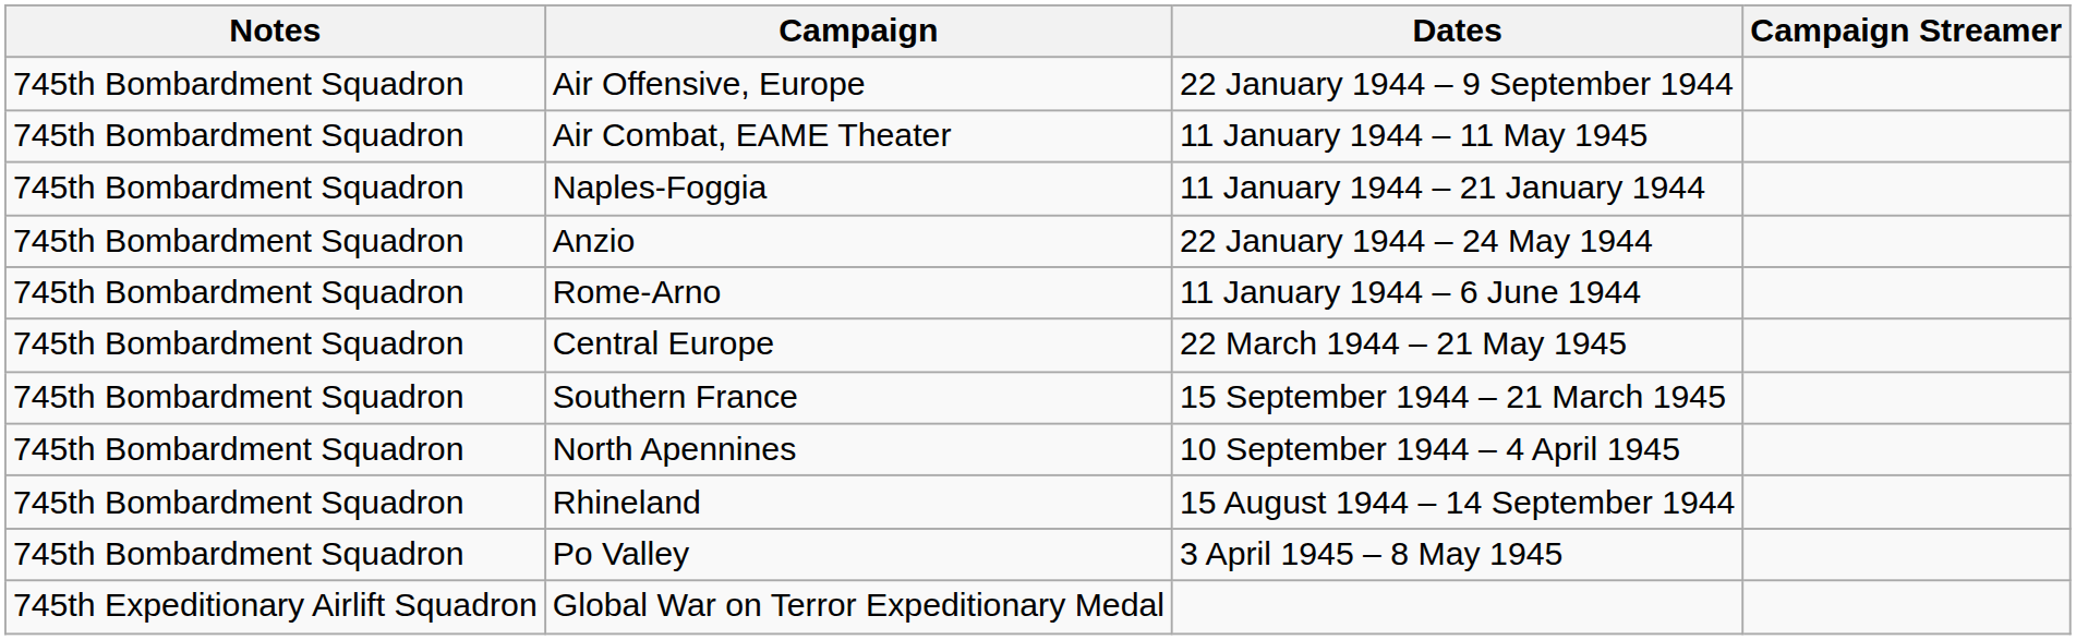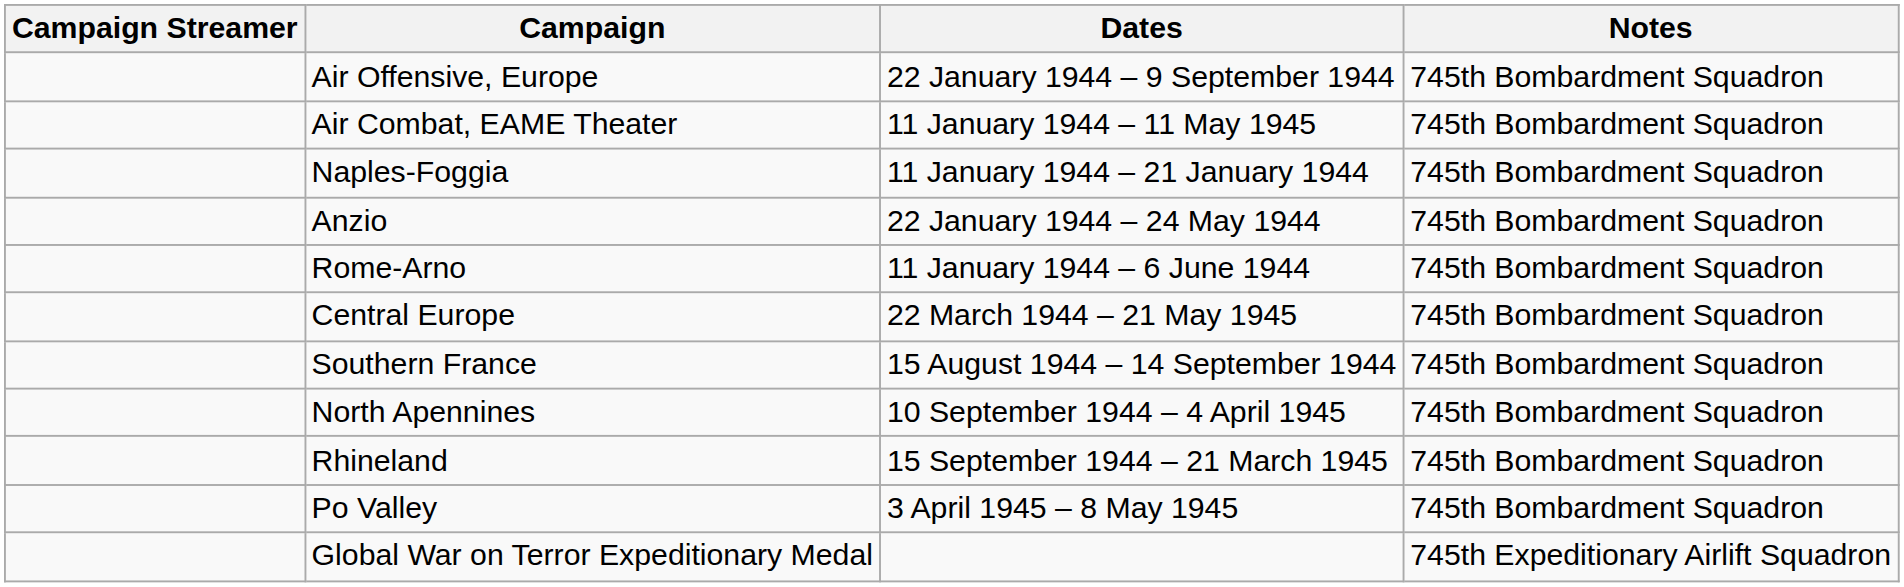 <table class="wikitable">
 <tr style="background:#efefef;">
-<th>Notes</th>
+<th>Campaign Streamer</th>
 <th>Campaign</th>
 <th>Dates</th>
-<th>Campaign Streamer</th>
+<th>Notes</th>
 </tr>
 <tr>
-<td>745th Bombardment Squadron</td>
+<td></td>
 <td>Air Offensive, Europe</td>
 <td>22 January 1944 – 9 September 1944</td>
-<td></td>
+<td>745th Bombardment Squadron</td>
 </tr>
 <tr>
-<td>745th Bombardment Squadron</td>
+<td></td>
 <td>Air Combat, EAME Theater</td>
 <td>11 January 1944 – 11 May 1945</td>
-<td></td>
+<td>745th Bombardment Squadron</td>
 </tr>
 <tr>
-<td>745th Bombardment Squadron</td>
+<td></td>
 <td>Naples-Foggia</td>
 <td>11 January 1944 – 21 January 1944</td>
-<td></td>
+<td>745th Bombardment Squadron</td>
 </tr>
 <tr>
-<td>745th Bombardment Squadron</td>
+<td></td>
 <td>Anzio</td>
 <td>22 January 1944 – 24 May 1944</td>
-<td></td>
+<td>745th Bombardment Squadron</td>
 </tr>
 <tr>
-<td>745th Bombardment Squadron</td>
+<td></td>
 <td>Rome-Arno</td>
 <td>11 January 1944 – 6 June 1944</td>
-<td></td>
+<td>745th Bombardment Squadron</td>
 </tr>
 <tr>
-<td>745th Bombardment Squadron</td>
+<td></td>
 <td>Central Europe</td>
 <td>22 March 1944 – 21 May 1945</td>
-<td></td>
+<td>745th Bombardment Squadron</td>
 </tr>
 <tr>
+<td></td>
+<td>Southern France</td>
+<td>15 August 1944 – 14 September 1944</td>
 <td>745th Bombardment Squadron</td>
-<td>Southern France</td>
-<td>15 September 1944 – 21 March 1945</td>
-<td></td>
 </tr>
 <tr>
-<td>745th Bombardment Squadron</td>
+<td></td>
 <td>North Apennines</td>
 <td>10 September 1944 – 4 April 1945</td>
-<td></td>
+<td>745th Bombardment Squadron</td>
 </tr>
 <tr>
+<td></td>
+<td>Rhineland</td>
+<td>15 September 1944 – 21 March 1945</td>
 <td>745th Bombardment Squadron</td>
-<td>Rhineland</td>
-<td>15 August 1944 – 14 September 1944</td>
-<td></td>
 </tr>
 <tr>
-<td>745th Bombardment Squadron</td>
+<td></td>
 <td>Po Valley</td>
 <td>3 April 1945 – 8 May 1945</td>
-<td></td>
+<td>745th Bombardment Squadron</td>
 </tr>
 <tr>
-<td>745th Expeditionary Airlift Squadron</td>
+<td></td>
 <td>Global War on Terror Expeditionary Medal</td>
 <td></td>
-<td></td>
+<td>745th Expeditionary Airlift Squadron</td>
 </tr>
 </table>
